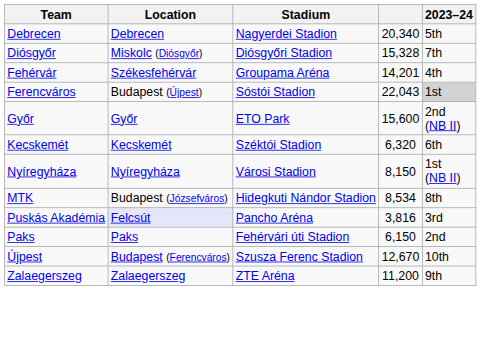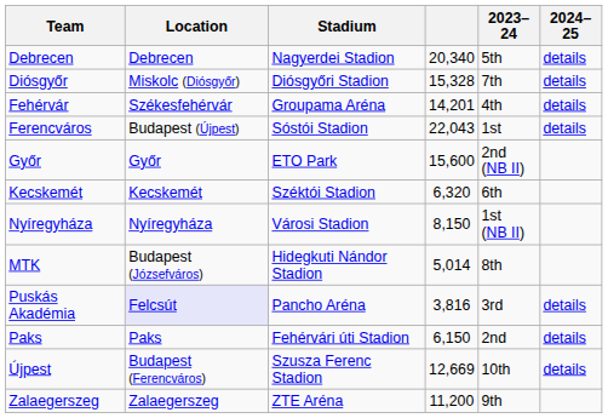 <table class="wikitable sortable sort-under" style="text-align: left; font-size:95%;">
 <tr>
 <th>Team</th>
 <th>Location</th>
 <th>Stadium</th>
 <th></th>
 <th data-sort-type="number">2023–24</th>
+<th data-sort-type="number">2024–25</th>
 </tr>
 <tr>
 <td><a href='#'>Debrecen</a></td>
 <td><a href='#'>Debrecen</a></td>
 <td><a href='#'>Nagyerdei Stadion</a></td>
 <td align="center">20,340</td>
 <td>5th</td>
+<td><a href='#'>details</a></td>
 </tr>
 <tr>
 <td><a href='#'>Diósgyőr</a></td>
 <td><a href='#'>Miskolc</a> <small>(<a href='#'>Diósgyőr</a>)</small></td>
 <td><a href='#'>Diósgyőri Stadion</a></td>
 <td align="center">15,328</td>
 <td>7th</td>
+<td><a href='#'>details</a></td>
 </tr>
 <tr>
 <td><a href='#'>Fehérvár</a></td>
 <td><a href='#'>Székesfehérvár</a></td>
 <td><a href='#'>Groupama Aréna</a></td>
 <td align="center">14,201</td>
 <td>4th</td>
+<td><a href='#'>details</a></td>
 </tr>
 <tr>
 <td><a href='#'>Ferencváros</a></td>
 <td>Budapest <small>(<a href='#'>Újpest</a>)</small></td>
 <td><a href='#'>Sóstói Stadion</a></td>
 <td align="center">22,043</td>
-<td style="background: lightgrey;">1st</td>
+<td>1st</td>
+<td><a href='#'>details</a></td>
 </tr>
 <tr>
 <td><a href='#'>Győr</a></td>
 <td><a href='#'>Győr</a></td>
 <td><a href='#'>ETO Park</a></td>
 <td align="center">15,600</td>
 <td> 2nd<br>(<a href='#'>NB II</a>)</td>
+<td></td>
 </tr>
 <tr>
 <td><a href='#'>Kecskemét</a></td>
 <td><a href='#'>Kecskemét</a></td>
 <td><a href='#'>Széktói Stadion</a></td>
 <td align="center">6,320</td>
 <td>6th</td>
+<td></td>
 </tr>
 <tr>
 <td><a href='#'>Nyíregyháza</a></td>
 <td><a href='#'>Nyíregyháza</a></td>
 <td><a href='#'>Városi Stadion</a></td>
 <td align="center">8,150</td>
 <td> 1st<br>(<a href='#'>NB II</a>)</td>
+<td></td>
 </tr>
 <tr>
 <td><a href='#'>MTK</a></td>
 <td>Budapest <small>(<a href='#'>Józsefváros</a>)</small></td>
 <td><a href='#'>Hidegkuti Nándor Stadion</a></td>
-<td align="center">8,534</td>
+<td align="center">5,014</td>
 <td>8th</td>
+<td></td>
 </tr>
 <tr>
 <td><a href='#'>Puskás Akadémia</a></td>
 <td style="background: lavender;"><a href='#'>Felcsút</a></td>
 <td><a href='#'>Pancho Aréna</a></td>
 <td align="center">3,816</td>
 <td>3rd</td>
+<td><a href='#'>details</a></td>
 </tr>
 <tr>
 <td><a href='#'>Paks</a></td>
 <td><a href='#'>Paks</a></td>
 <td><a href='#'>Fehérvári úti Stadion</a></td>
 <td align="center">6,150</td>
 <td>2nd</td>
+<td><a href='#'>details</a></td>
 </tr>
 <tr>
 <td><a href='#'>Újpest</a></td>
 <td><a href='#'>Budapest</a> <small>(<a href='#'>Ferencváros</a>)</small></td>
 <td><a href='#'>Szusza Ferenc Stadion</a></td>
-<td align="center">12,670</td>
+<td align="center">12,669</td>
 <td>10th</td>
+<td><a href='#'>details</a></td>
 </tr>
 <tr>
 <td><a href='#'>Zalaegerszeg</a></td>
 <td><a href='#'>Zalaegerszeg</a></td>
 <td><a href='#'>ZTE Aréna</a></td>
 <td align="center">11,200</td>
 <td>9th</td>
+<td></td>
 </tr>
 </table>
